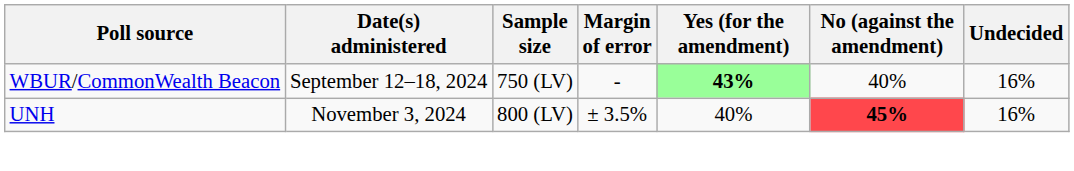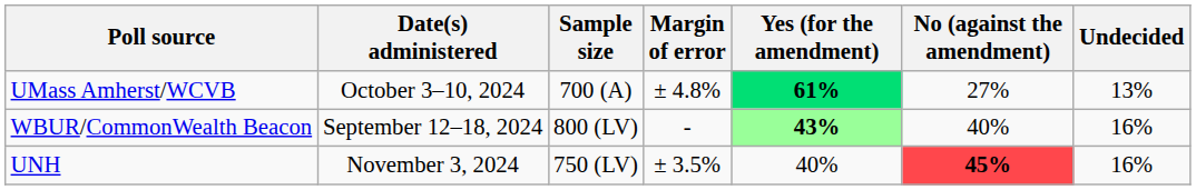 <table class="wikitable" style="font-size:90%;text-align:center;">
 <tr>
 <th>Poll source</th>
 <th>Date(s)<br>administered</th>
 <th>Sample<br>size</th>
 <th>Margin<br>of error</th>
 <th style="width:100px;">Yes (for the amendment)</th>
 <th style="width:100px;">No (against the amendment)</th>
 <th>Undecided</th>
 </tr>
 <tr>
+<td style="text-align:left;"><a href='#'>UMass Amherst</a>/<a href='#'>WCVB</a></td>
+<td>October 3–10, 2024</td>
+<td>700 (A)</td>
+<td>± 4.8%</td>
+<td style="background: rgb(1,223,116);"><strong>61%</strong></td>
+<td>27%</td>
+<td>13%</td>
+</tr>
+<tr>
 <td style="text-align:left;"><a href='#'>WBUR</a>/<a href='#'>CommonWealth Beacon</a></td>
 <td>September 12–18, 2024</td>
-<td>750 (LV)</td>
+<td>800 (LV)</td>
 <td>-</td>
 <td style="background: rgb(153, 255, 153);"><strong>43%</strong></td>
 <td>40%</td>
 <td>16%</td>
 </tr>
 <tr>
 <td style="text-align:left;"><a href='#'>UNH</a></td>
 <td>November 3, 2024</td>
-<td>800 (LV)</td>
+<td>750 (LV)</td>
 <td>± 3.5%</td>
 <td>40%</td>
 <td style="background: rgb(255,71,76);"><strong>45%</strong></td>
 <td>16%</td>
 </tr>
 </table>
